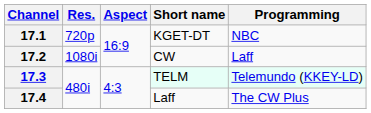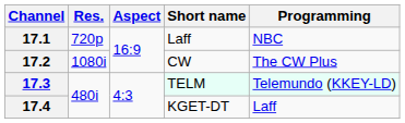 <table class="wikitable">
 <tr>
 <th scope = "col"><a href='#'>Channel</a></th>
 <th scope = "col"><a href='#'>Res.</a></th>
 <th scope = "col"><a href='#'>Aspect</a></th>
 <th scope = "col">Short name</th>
 <th scope = "col">Programming</th>
 </tr>
 <tr>
 <th scope = "row">17.1</th>
 <td><a href='#'>720p</a></td>
 <td rowspan=2><a href='#'>16:9</a></td>
-<td>KGET-DT</td>
+<td>Laff</td>
 <td><a href='#'>NBC</a></td>
 </tr>
 <tr>
 <th scope = "row">17.2</th>
 <td><a href='#'>1080i</a></td>
 <td>CW</td>
-<td><a href='#'>Laff</a></td>
+<td><a href='#'>The CW Plus</a></td>
 </tr>
 <tr>
 <th scope = "row"><a href='#'>17.3</a></th>
 <td rowspan=2><a href='#'>480i</a></td>
 <td rowspan=2><a href='#'>4:3</a></td>
 <td style="background-color: #E6FFF7;">TELM</td>
 <td style="background-color: #E6FFF7;"><a href='#'>Telemundo</a> (<a href='#'>KKEY-LD</a>)</td>
 </tr>
 <tr>
 <th scope = "row">17.4</th>
-<td>Laff</td>
-<td><a href='#'>The CW Plus</a></td>
+<td>KGET-DT</td>
+<td><a href='#'>Laff</a></td>
 </tr>
 </table>
